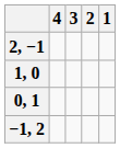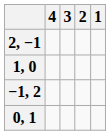 <table class="wikitable">
 <tr ---- valign="center">
 <th></th>
 <th>4</th>
 <th>3</th>
 <th>2</th>
 <th>1</th>
 </tr>
 <tr ---- valign="center"  align="center">
 <th>2, −1</th>
 <td></td>
 <td></td>
 <td></td>
 <td></td>
 </tr>
 <tr ---- valign="center"  align="center">
 <th>1, 0</th>
 <td></td>
 <td></td>
 <td></td>
 <td></td>
 </tr>
 <tr ---- valign="center"  align="center">
+<th>−1, 2</th>
+<td></td>
+<td></td>
+<td></td>
+<td></td>
+</tr>
+<tr ---- valign="center"  align="center">
 <th>0, 1</th>
 <td></td>
 <td></td>
 <td></td>
 <td></td>
 </tr>
-<tr ---- valign="center"  align="center">
-<th>−1, 2</th>
-<td></td>
-<td></td>
-<td></td>
-<td></td>
-</tr>
 </table>
